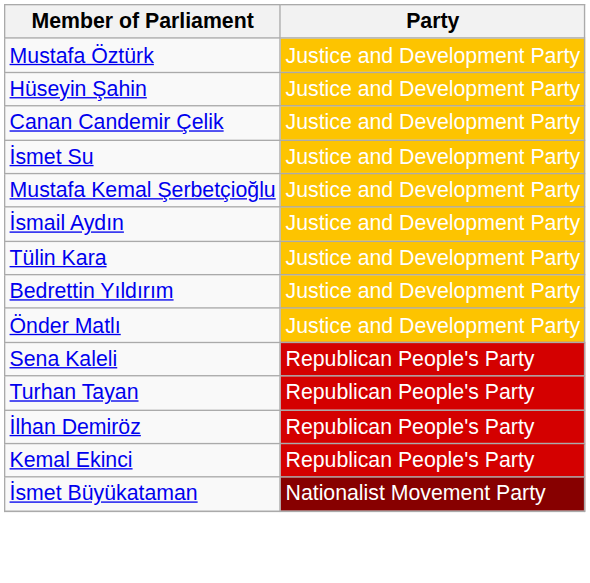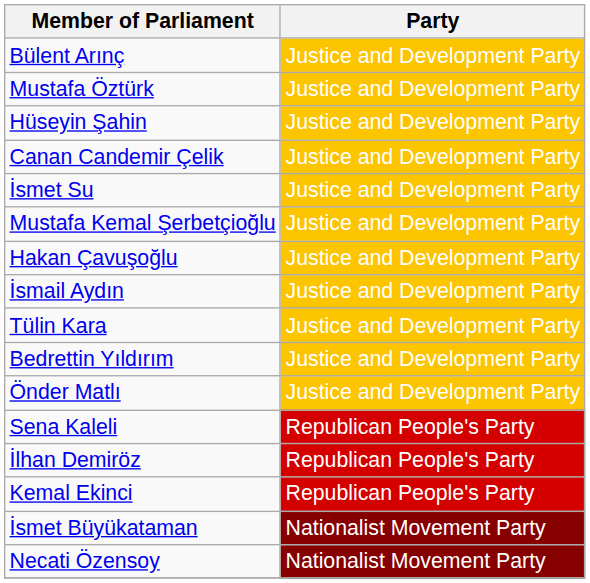 <table class="wikitable">
 <tr>
 <th>Member of Parliament</th>
 <th>Party</th>
+</tr>
+<tr>
+<td><a href='#'>Bülent Arınç</a></td>
+<td style="background:#FDC400; color:white">Justice and Development Party</td>
 </tr>
 <tr>
 <td><a href='#'>Mustafa Öztürk</a></td>
 <td style="background:#FDC400; color:white">Justice and Development Party</td>
 </tr>
 <tr>
 <td><a href='#'>Hüseyin Şahin</a></td>
 <td style="background:#FDC400; color:white">Justice and Development Party</td>
 </tr>
 <tr>
 <td><a href='#'>Canan Candemir Çelik</a></td>
 <td style="background:#FDC400; color:white">Justice and Development Party</td>
 </tr>
 <tr>
 <td><a href='#'>İsmet Su</a></td>
 <td style="background:#FDC400; color:white">Justice and Development Party</td>
 </tr>
 <tr>
 <td><a href='#'>Mustafa Kemal Şerbetçioğlu</a></td>
+<td style="background:#FDC400; color:white">Justice and Development Party</td>
+</tr>
+<tr>
+<td><a href='#'>Hakan Çavuşoğlu</a></td>
 <td style="background:#FDC400; color:white">Justice and Development Party</td>
 </tr>
 <tr>
 <td><a href='#'>İsmail Aydın</a></td>
 <td style="background:#FDC400; color:white">Justice and Development Party</td>
 </tr>
 <tr>
 <td><a href='#'>Tülin Kara</a></td>
 <td style="background:#FDC400; color:white">Justice and Development Party</td>
 </tr>
 <tr>
 <td><a href='#'>Bedrettin Yıldırım</a></td>
 <td style="background:#FDC400; color:white">Justice and Development Party</td>
 </tr>
 <tr>
 <td><a href='#'>Önder Matlı</a></td>
 <td style="background:#FDC400; color:white">Justice and Development Party</td>
 </tr>
 <tr>
 <td><a href='#'>Sena Kaleli</a></td>
 <td style="background:#D40000; color:white">Republican People's Party</td>
 </tr>
 <tr>
-<td><a href='#'>Turhan Tayan</a></td>
-<td style="background:#D40000; color:white">Republican People's Party</td>
-</tr>
-<tr>
 <td><a href='#'>İlhan Demiröz</a></td>
 <td style="background:#D40000; color:white">Republican People's Party</td>
 </tr>
 <tr>
 <td><a href='#'>Kemal Ekinci</a></td>
 <td style="background:#D40000; color:white">Republican People's Party</td>
 </tr>
 <tr>
 <td><a href='#'>İsmet Büyükataman</a></td>
 <td style="background:#870000; color:white">Nationalist Movement Party</td>
 </tr>
 <tr>
+<td><a href='#'>Necati Özensoy</a></td>
+<td style="background:#870000; color:white">Nationalist Movement Party</td>
+</tr>
+<tr>
 </tr>
 </table>
